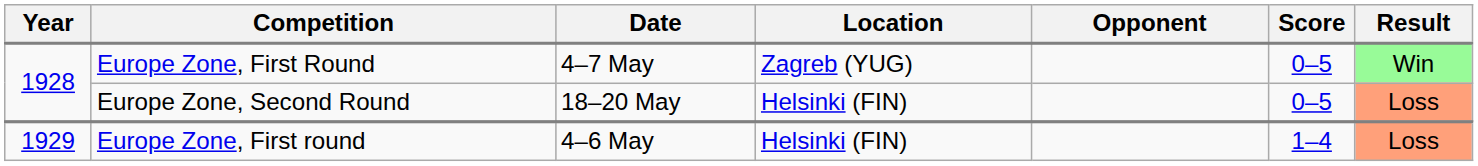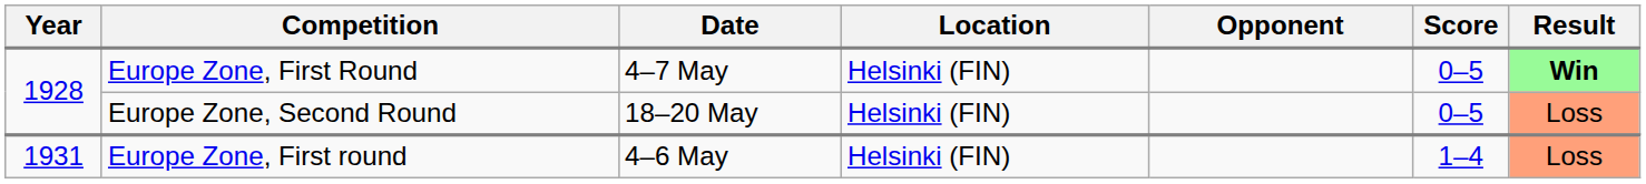 <table class="wikitable collapsible collapsed">
 <tr>
 <th width="50">Year</th>
 <th width="300">Competition</th>
 <th width="125">Date</th>
 <th width="175">Location</th>
 <th width="150">Opponent</th>
 <th width="50">Score</th>
 <th width="70">Result</th>
 </tr>
 <tr style="border-top:2px solid gray;">
 <td align="center" rowspan="2"><a href='#'>1928</a></td>
 <td><a href='#'>Europe Zone</a>, First Round</td>
 <td>4–7 May</td>
-<td><a href='#'>Zagreb</a> (YUG)</td>
+<td><a href='#'>Helsinki</a> (FIN)</td>
 <td></td>
 <td align="center"><a href='#'>0–5</a></td>
-<td align="center" bgcolor="#98FB98">Win</td>
+<td align="center" bgcolor="#98FB98"><strong>Win</strong></td>
 </tr>
 <tr>
 <td>Europe Zone, Second Round</td>
 <td>18–20 May</td>
 <td><a href='#'>Helsinki</a> (FIN)</td>
 <td></td>
 <td align="center"><a href='#'>0–5</a></td>
 <td align="center" bgcolor="#FFA07A">Loss</td>
 </tr>
 <tr>
 </tr>
 <tr style="border-top:2px solid gray;">
-<td align="center" rowspan="1"><a href='#'>1929</a></td>
+<td align="center" rowspan="1"><a href='#'>1931</a></td>
 <td><a href='#'>Europe Zone</a>, First round</td>
 <td>4–6 May</td>
 <td><a href='#'>Helsinki</a> (FIN)</td>
 <td></td>
 <td align="center"><a href='#'>1–4</a></td>
 <td align="center" bgcolor="#FFA07A">Loss</td>
 </tr>
 </table>
